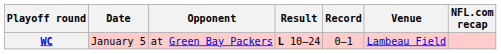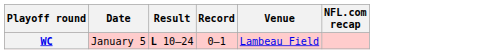 <table class="wikitable" style="text-align:center">
 <tr>
 <th>Playoff round</th>
 <th>Date</th>
-<th>Opponent</th>
 <th>Result</th>
 <th>Record</th>
 <th>Venue</th>
 <th>NFL.com<br>recap</th>
 </tr>
 <tr style="background:#fcc">
 <th><a href='#'>WC</a></th>
 <td>January 5</td>
-<td>at <a href='#'>Green Bay Packers</a></td>
 <td><strong>L</strong> 10–24</td>
 <td>0–1</td>
 <td><a href='#'>Lambeau Field</a></td>
 <td></td>
 </tr>
 </table>
